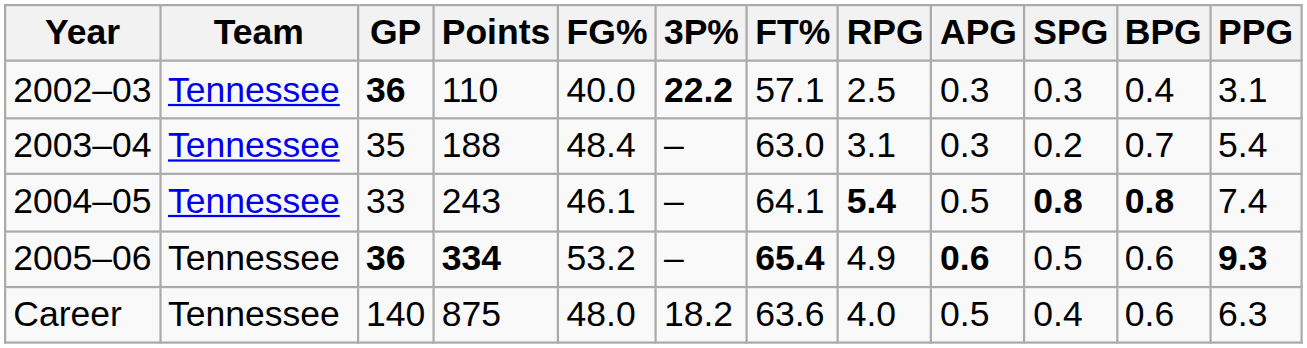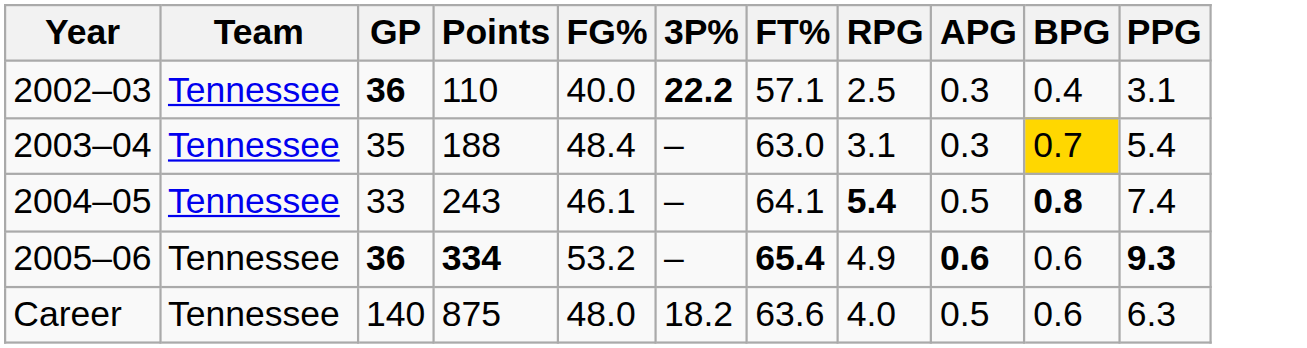 <table class="wikitable">
 <tr>
 <th>Year</th>
 <th>Team</th>
 <th>GP</th>
 <th>Points</th>
 <th>FG%</th>
 <th>3P%</th>
 <th>FT%</th>
 <th>RPG</th>
 <th>APG</th>
-<th>SPG</th>
 <th>BPG</th>
 <th>PPG</th>
 </tr>
 <tr>
 <td>2002–03</td>
 <td><a href='#'>Tennessee</a></td>
 <td><strong>36</strong></td>
 <td>110</td>
 <td>40.0</td>
 <td><strong>22.2</strong></td>
 <td>57.1</td>
 <td>2.5</td>
-<td>0.3</td>
 <td>0.3</td>
 <td>0.4</td>
 <td>3.1</td>
 </tr>
 <tr>
 <td>2003–04</td>
 <td><a href='#'>Tennessee</a> </td>
 <td>35</td>
 <td>188</td>
 <td>48.4</td>
 <td>–</td>
 <td>63.0</td>
 <td>3.1</td>
 <td>0.3</td>
-<td>0.2</td>
-<td>0.7</td>
+<td style="background: gold;">0.7</td>
 <td>5.4</td>
 </tr>
 <tr>
 <td>2004–05</td>
 <td><a href='#'>Tennessee</a> </td>
 <td>33</td>
 <td>243</td>
 <td>46.1</td>
 <td>–</td>
 <td>64.1</td>
 <td><strong>5.4</strong></td>
 <td>0.5</td>
 <td><strong>0.8</strong></td>
-<td><strong>0.8</strong></td>
 <td>7.4</td>
 </tr>
 <tr>
 <td>2005–06</td>
 <td>Tennessee </td>
 <td><strong>36</strong></td>
 <td><strong>334</strong></td>
 <td>53.2</td>
 <td>–</td>
 <td><strong>65.4</strong></td>
 <td>4.9</td>
 <td><strong>0.6</strong></td>
-<td>0.5</td>
 <td>0.6</td>
 <td><strong>9.3</strong></td>
 </tr>
 <tr>
 <td>Career</td>
 <td>Tennessee </td>
 <td>140</td>
 <td>875</td>
 <td>48.0</td>
 <td>18.2</td>
 <td>63.6</td>
 <td>4.0</td>
 <td>0.5</td>
-<td>0.4</td>
 <td>0.6</td>
 <td>6.3</td>
 </tr>
 </table>
